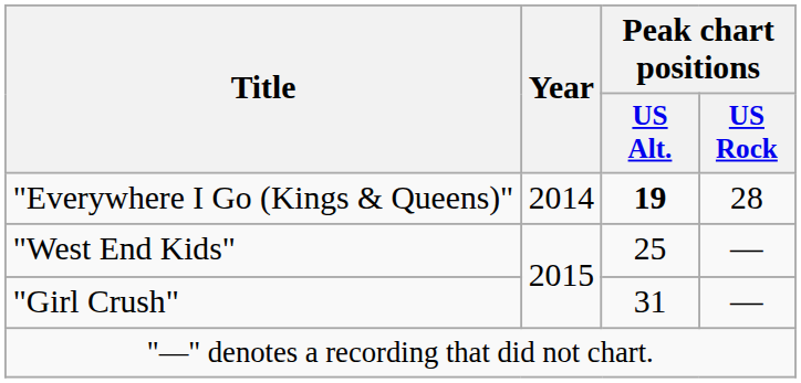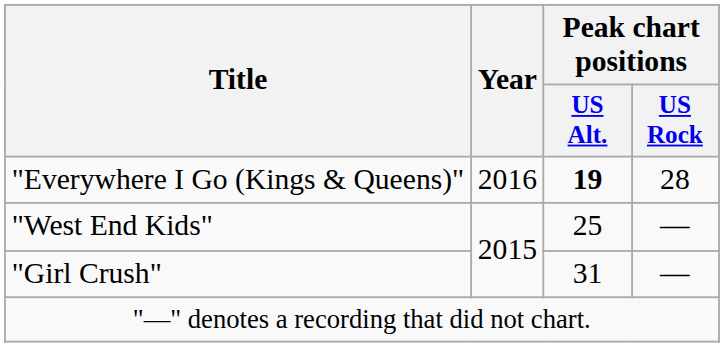 <table class="wikitable plainrowheaders" style="text-align:center;" border="1">
 <tr>
 <th scope="col" rowspan="2">Title</th>
 <th scope="col" rowspan="2">Year</th>
 <th scope="col" colspan="2">Peak chart positions</th>
 </tr>
 <tr>
 <th scope="col" style="width:3em;font-size:85%;"><a href='#'>US Alt.</a><br></th>
 <th scope="col" style="width:3em;font-size:85%;"><a href='#'>US Rock</a><br></th>
 </tr>
 <tr>
 <td align="left">"Everywhere I Go (Kings & Queens)"</td>
-<td>2014</td>
+<td>2016</td>
 <td align="center"><strong>19</strong></td>
 <td align="center">28</td>
 </tr>
 <tr>
 <td align="left">"West End Kids"</td>
 <td rowspan="2">2015</td>
 <td align="center">25</td>
 <td align="center">—</td>
 </tr>
 <tr>
 <td align="left">"Girl Crush"</td>
 <td align="center">31</td>
 <td align="center">—</td>
 </tr>
 <tr>
 <td colspan="4" style="font-size:90%">"—" denotes a recording that did not chart.</td>
 </tr>
 </table>
